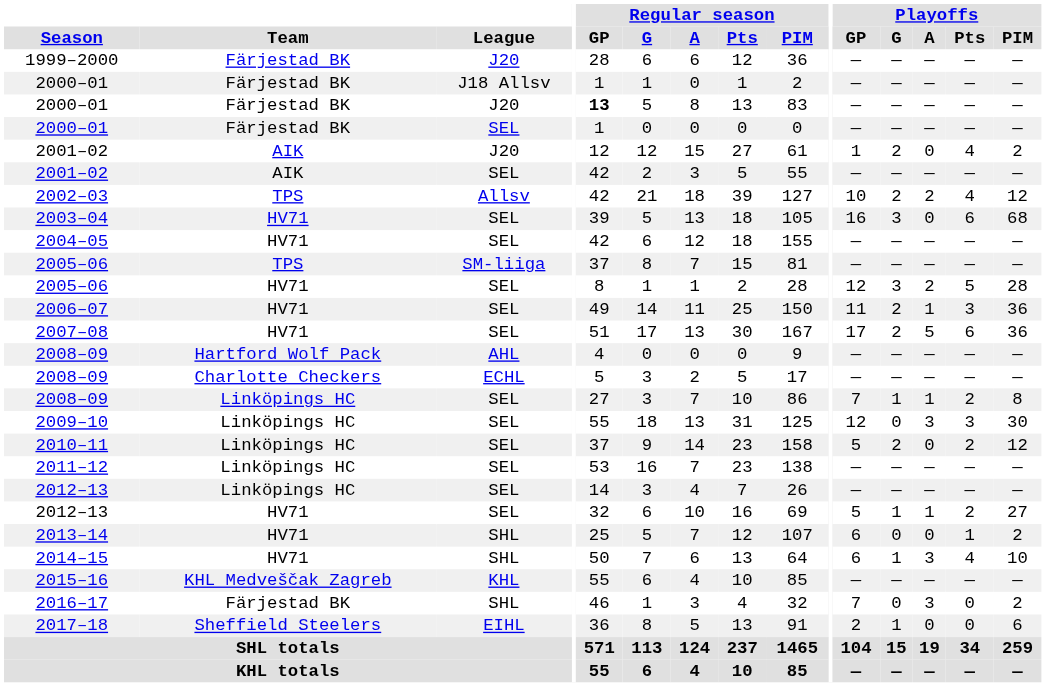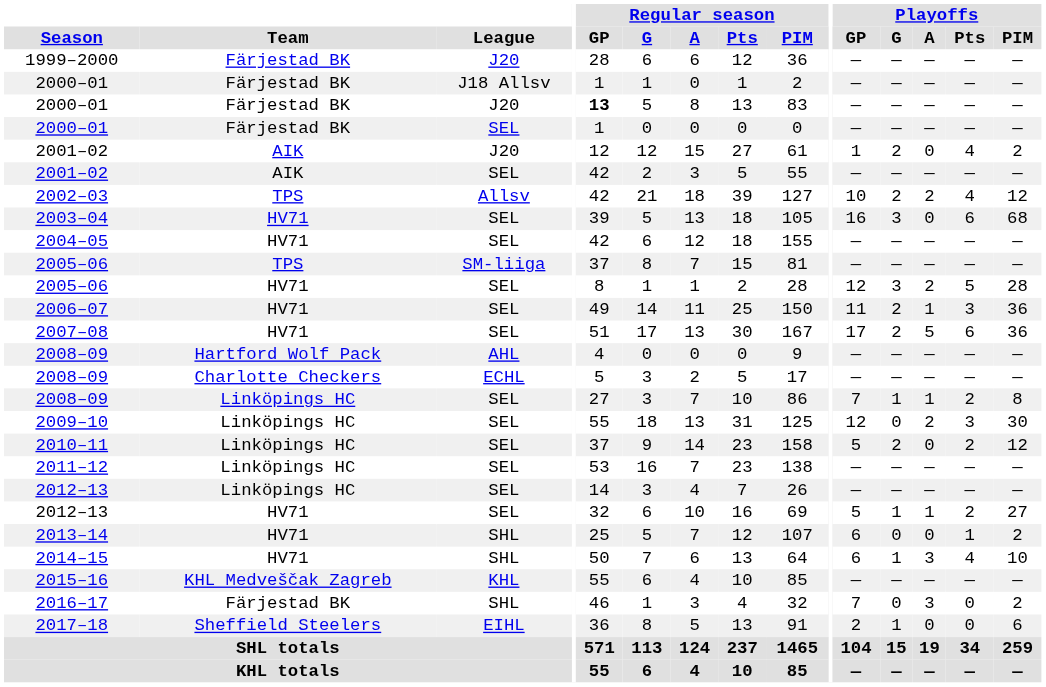 <table border="0" cellpadding="1" cellspacing="0" style="text-align:center; width:60em">
 <tr bgcolor="#e0e0e0">
 <th colspan="3" bgcolor="#ffffff"></th>
 <th rowspan="99" bgcolor="#ffffff"></th>
 <th colspan="5"><a href='#'>Regular season</a></th>
 <th rowspan="99" bgcolor="#ffffff"></th>
 <th colspan="5"><a href='#'>Playoffs</a></th>
 </tr>
 <tr bgcolor="#e0e0e0">
 <th><a href='#'>Season</a></th>
 <th>Team</th>
 <th>League</th>
 <th>GP</th>
 <th><a href='#'>G</a></th>
 <th><a href='#'>A</a></th>
 <th><a href='#'>Pts</a></th>
 <th><a href='#'>PIM</a></th>
 <th>GP</th>
 <th>G</th>
 <th>A</th>
 <th>Pts</th>
 <th>PIM</th>
 </tr>
 <tr>
 <td>1999–2000</td>
 <td><a href='#'>Färjestad BK</a></td>
 <td><a href='#'>J20</a></td>
 <td>28</td>
 <td>6</td>
 <td>6</td>
 <td>12</td>
 <td>36</td>
 <td>—</td>
 <td>—</td>
 <td>—</td>
 <td>—</td>
 <td>—</td>
 </tr>
 <tr bgcolor="#f0f0f0">
 <td>2000–01</td>
 <td>Färjestad BK</td>
 <td>J18 Allsv</td>
 <td>1</td>
 <td>1</td>
 <td>0</td>
 <td>1</td>
 <td>2</td>
 <td>—</td>
 <td>—</td>
 <td>—</td>
 <td>—</td>
 <td>—</td>
 </tr>
 <tr>
 <td>2000–01</td>
 <td>Färjestad BK</td>
 <td>J20</td>
 <td><strong>13</strong></td>
 <td>5</td>
 <td>8</td>
 <td>13</td>
 <td>83</td>
 <td>—</td>
 <td>—</td>
 <td>—</td>
 <td>—</td>
 <td>—</td>
 </tr>
 <tr bgcolor="#f0f0f0">
 <td><a href='#'>2000–01</a></td>
 <td>Färjestad BK</td>
 <td><a href='#'>SEL</a></td>
 <td>1</td>
 <td>0</td>
 <td>0</td>
 <td>0</td>
 <td>0</td>
 <td>—</td>
 <td>—</td>
 <td>—</td>
 <td>—</td>
 <td>—</td>
 </tr>
 <tr>
 <td>2001–02</td>
 <td><a href='#'>AIK</a></td>
 <td>J20</td>
 <td>12</td>
 <td>12</td>
 <td>15</td>
 <td>27</td>
 <td>61</td>
 <td>1</td>
 <td>2</td>
 <td>0</td>
 <td>4</td>
 <td>2</td>
 </tr>
 <tr bgcolor="#f0f0f0">
 <td><a href='#'>2001–02</a></td>
 <td>AIK</td>
 <td>SEL</td>
 <td>42</td>
 <td>2</td>
 <td>3</td>
 <td>5</td>
 <td>55</td>
 <td>—</td>
 <td>—</td>
 <td>—</td>
 <td>—</td>
 <td>—</td>
 </tr>
 <tr>
 <td><a href='#'>2002–03</a></td>
 <td><a href='#'>TPS</a></td>
 <td><a href='#'>Allsv</a></td>
 <td>42</td>
 <td>21</td>
 <td>18</td>
 <td>39</td>
 <td>127</td>
 <td>10</td>
 <td>2</td>
 <td>2</td>
 <td>4</td>
 <td>12</td>
 </tr>
 <tr bgcolor="#f0f0f0">
 <td><a href='#'>2003–04</a></td>
 <td><a href='#'>HV71</a></td>
 <td>SEL</td>
 <td>39</td>
 <td>5</td>
 <td>13</td>
 <td>18</td>
 <td>105</td>
 <td>16</td>
 <td>3</td>
 <td>0</td>
 <td>6</td>
 <td>68</td>
 </tr>
 <tr>
 <td><a href='#'>2004–05</a></td>
 <td>HV71</td>
 <td>SEL</td>
 <td>42</td>
 <td>6</td>
 <td>12</td>
 <td>18</td>
 <td>155</td>
 <td>—</td>
 <td>—</td>
 <td>—</td>
 <td>—</td>
 <td>—</td>
 </tr>
 <tr bgcolor="#f0f0f0">
 <td><a href='#'>2005–06</a></td>
 <td><a href='#'>TPS</a></td>
 <td><a href='#'>SM-liiga</a></td>
 <td>37</td>
 <td>8</td>
 <td>7</td>
 <td>15</td>
 <td>81</td>
 <td>—</td>
 <td>—</td>
 <td>—</td>
 <td>—</td>
 <td>—</td>
 </tr>
 <tr>
 <td><a href='#'>2005–06</a></td>
 <td>HV71</td>
 <td>SEL</td>
 <td>8</td>
 <td>1</td>
 <td>1</td>
 <td>2</td>
 <td>28</td>
 <td>12</td>
 <td>3</td>
 <td>2</td>
 <td>5</td>
 <td>28</td>
 </tr>
 <tr bgcolor="#f0f0f0">
 <td><a href='#'>2006–07</a></td>
 <td>HV71</td>
 <td>SEL</td>
 <td>49</td>
 <td>14</td>
 <td>11</td>
 <td>25</td>
 <td>150</td>
 <td>11</td>
 <td>2</td>
 <td>1</td>
 <td>3</td>
 <td>36</td>
 </tr>
 <tr>
 <td><a href='#'>2007–08</a></td>
 <td>HV71</td>
 <td>SEL</td>
 <td>51</td>
 <td>17</td>
 <td>13</td>
 <td>30</td>
 <td>167</td>
 <td>17</td>
 <td>2</td>
 <td>5</td>
 <td>6</td>
 <td>36</td>
 </tr>
 <tr bgcolor="#f0f0f0">
 <td><a href='#'>2008–09</a></td>
 <td><a href='#'>Hartford Wolf Pack</a></td>
 <td><a href='#'>AHL</a></td>
 <td>4</td>
 <td>0</td>
 <td>0</td>
 <td>0</td>
 <td>9</td>
 <td>—</td>
 <td>—</td>
 <td>—</td>
 <td>—</td>
 <td>—</td>
 </tr>
 <tr>
 <td><a href='#'>2008–09</a></td>
 <td><a href='#'>Charlotte Checkers</a></td>
 <td><a href='#'>ECHL</a></td>
 <td>5</td>
 <td>3</td>
 <td>2</td>
 <td>5</td>
 <td>17</td>
 <td>—</td>
 <td>—</td>
 <td>—</td>
 <td>—</td>
 <td>—</td>
 </tr>
 <tr bgcolor="#f0f0f0">
 <td><a href='#'>2008–09</a></td>
 <td><a href='#'>Linköpings HC</a></td>
 <td>SEL</td>
 <td>27</td>
 <td>3</td>
 <td>7</td>
 <td>10</td>
 <td>86</td>
 <td>7</td>
 <td>1</td>
 <td>1</td>
 <td>2</td>
 <td>8</td>
 </tr>
 <tr>
 <td><a href='#'>2009–10</a></td>
 <td>Linköpings HC</td>
 <td>SEL</td>
 <td>55</td>
 <td>18</td>
 <td>13</td>
 <td>31</td>
 <td>125</td>
 <td>12</td>
 <td>0</td>
-<td>3</td>
+<td>2</td>
 <td>3</td>
 <td>30</td>
 </tr>
 <tr bgcolor="#f0f0f0">
 <td><a href='#'>2010–11</a></td>
 <td>Linköpings HC</td>
 <td>SEL</td>
 <td>37</td>
 <td>9</td>
 <td>14</td>
 <td>23</td>
 <td>158</td>
 <td>5</td>
 <td>2</td>
 <td>0</td>
 <td>2</td>
 <td>12</td>
 </tr>
 <tr>
 <td><a href='#'>2011–12</a></td>
 <td>Linköpings HC</td>
 <td>SEL</td>
 <td>53</td>
 <td>16</td>
 <td>7</td>
 <td>23</td>
 <td>138</td>
 <td>—</td>
 <td>—</td>
 <td>—</td>
 <td>—</td>
 <td>—</td>
 </tr>
 <tr bgcolor="#f0f0f0">
 <td><a href='#'>2012–13</a></td>
 <td>Linköpings HC</td>
 <td>SEL</td>
 <td>14</td>
 <td>3</td>
 <td>4</td>
 <td>7</td>
 <td>26</td>
 <td>—</td>
 <td>—</td>
 <td>—</td>
 <td>—</td>
 <td>—</td>
 </tr>
 <tr>
 <td>2012–13</td>
 <td>HV71</td>
 <td>SEL</td>
 <td>32</td>
 <td>6</td>
 <td>10</td>
 <td>16</td>
 <td>69</td>
 <td>5</td>
 <td>1</td>
 <td>1</td>
 <td>2</td>
 <td>27</td>
 </tr>
 <tr bgcolor="#f0f0f0">
 <td><a href='#'>2013–14</a></td>
 <td>HV71</td>
 <td>SHL</td>
 <td>25</td>
 <td>5</td>
 <td>7</td>
 <td>12</td>
 <td>107</td>
 <td>6</td>
 <td>0</td>
 <td>0</td>
 <td>1</td>
 <td>2</td>
 </tr>
 <tr>
 <td><a href='#'>2014–15</a></td>
 <td>HV71</td>
 <td>SHL</td>
 <td>50</td>
 <td>7</td>
 <td>6</td>
 <td>13</td>
 <td>64</td>
 <td>6</td>
 <td>1</td>
 <td>3</td>
 <td>4</td>
 <td>10</td>
 </tr>
 <tr bgcolor="#f0f0f0">
 <td><a href='#'>2015–16</a></td>
 <td><a href='#'>KHL Medveščak Zagreb</a></td>
 <td><a href='#'>KHL</a></td>
 <td>55</td>
 <td>6</td>
 <td>4</td>
 <td>10</td>
 <td>85</td>
 <td>—</td>
 <td>—</td>
 <td>—</td>
 <td>—</td>
 <td>—</td>
 </tr>
 <tr>
 <td><a href='#'>2016–17</a></td>
 <td>Färjestad BK</td>
 <td>SHL</td>
 <td>46</td>
 <td>1</td>
 <td>3</td>
 <td>4</td>
 <td>32</td>
 <td>7</td>
 <td>0</td>
 <td>3</td>
 <td>0</td>
 <td>2</td>
 </tr>
 <tr>
 </tr>
 <tr bgcolor="#f0f0f0">
 <td><a href='#'>2017–18</a></td>
 <td><a href='#'>Sheffield Steelers</a></td>
 <td><a href='#'>EIHL</a></td>
 <td>36</td>
 <td>8</td>
 <td>5</td>
 <td>13</td>
 <td>91</td>
 <td>2</td>
 <td>1</td>
 <td>0</td>
 <td>0</td>
 <td>6</td>
 </tr>
 <tr bgcolor="#e0e0e0">
 <th colspan="3">SHL totals</th>
 <th>571</th>
 <th>113</th>
 <th>124</th>
 <th>237</th>
 <th>1465</th>
 <th>104</th>
 <th>15</th>
 <th>19</th>
 <th>34</th>
 <th>259</th>
 </tr>
 <tr bgcolor="#e0e0e0">
 <th colspan="3">KHL totals</th>
 <th>55</th>
 <th>6</th>
 <th>4</th>
 <th>10</th>
 <th>85</th>
 <th>—</th>
 <th>—</th>
 <th>—</th>
 <th>—</th>
 <th>—</th>
 </tr>
 </table>
